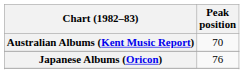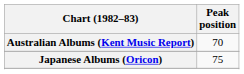 <table class="wikitable sortable plainrowheaders" style="text-align:center">
 <tr>
 <th scope="col">Chart (1982–83)</th>
 <th scope="col">Peak<br>position</th>
 </tr>
 <tr>
 <th scope="row">Australian Albums (<a href='#'>Kent Music Report</a>)</th>
 <td>70</td>
 </tr>
 <tr>
 </tr>
 <tr>
 <th scope="row">Japanese Albums (<a href='#'>Oricon</a>)</th>
-<td>76</td>
+<td>75</td>
 </tr>
 <tr>
 </tr>
 <tr>
 </tr>
 <tr>
 </tr>
 <tr>
 </tr>
 <tr>
 </tr>
 </table>
